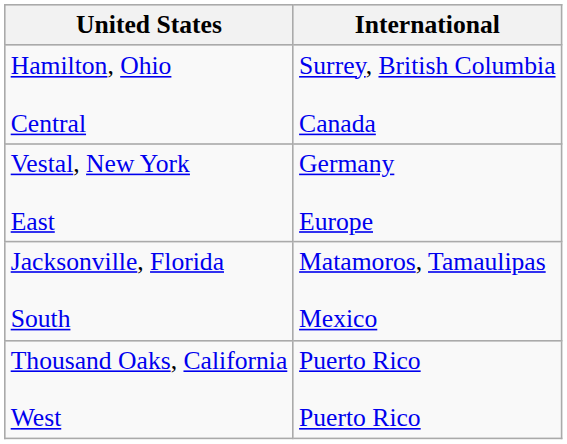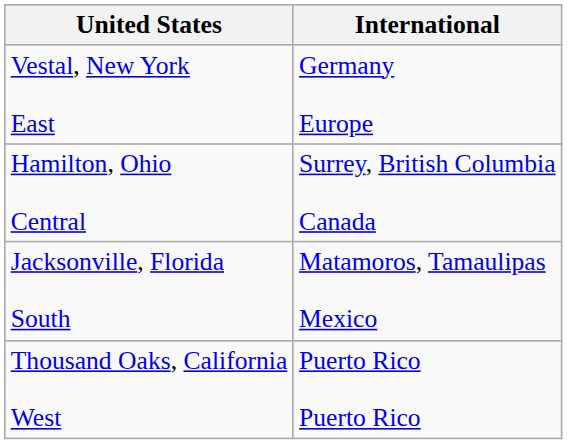 <table class="wikitable">
 <tr>
 <th>United States</th>
 <th>International</th>
 </tr>
 <tr>
+<td> <a href='#'>Vestal</a>, <a href='#'>New York</a><br><br><a href='#'>East</a></td>
+<td> <a href='#'>Germany</a><br><br><a href='#'>Europe</a></td>
+</tr>
+<tr>
 <td> <a href='#'>Hamilton</a>, <a href='#'>Ohio</a><br><br><a href='#'>Central</a></td>
 <td> <a href='#'>Surrey</a>, <a href='#'>British Columbia</a><br><br><a href='#'>Canada</a></td>
-</tr>
-<tr>
-<td> <a href='#'>Vestal</a>, <a href='#'>New York</a><br><br><a href='#'>East</a></td>
-<td> <a href='#'>Germany</a><br><br><a href='#'>Europe</a></td>
 </tr>
 <tr>
 <td> <a href='#'>Jacksonville</a>, <a href='#'>Florida</a><br><br><a href='#'>South</a></td>
 <td> <a href='#'>Matamoros</a>, <a href='#'>Tamaulipas</a><br><br><a href='#'>Mexico</a></td>
 </tr>
 <tr>
 <td> <a href='#'>Thousand Oaks</a>, <a href='#'>California</a><br><br><a href='#'>West</a></td>
 <td> <a href='#'>Puerto Rico</a><br><br><a href='#'>Puerto Rico</a></td>
 </tr>
 </table>
